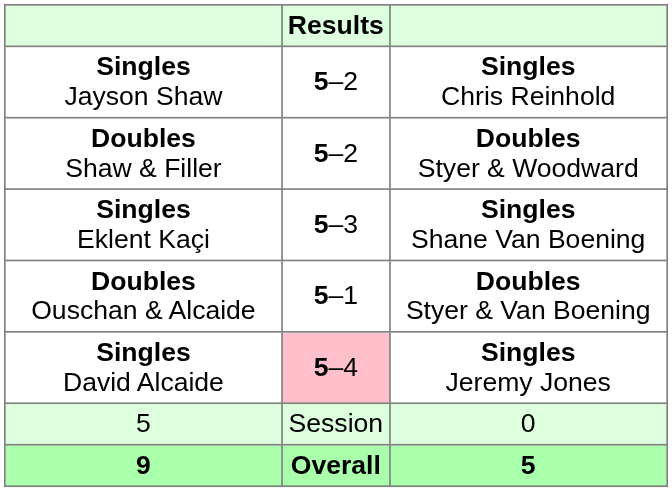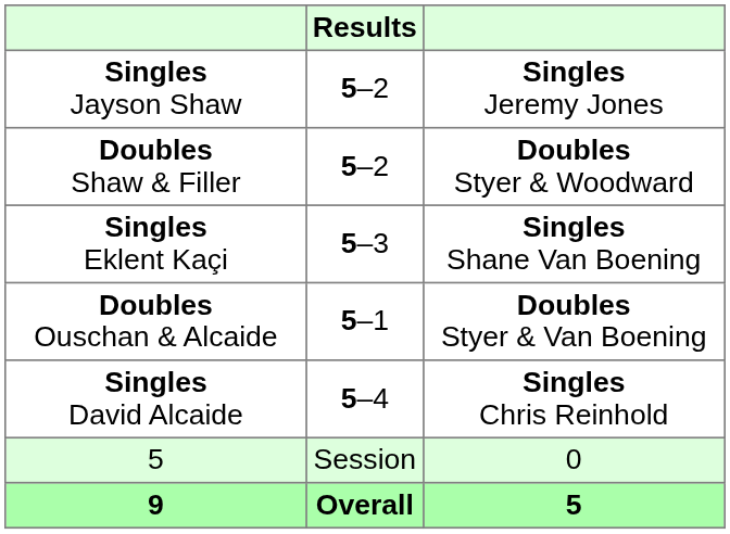 <table border="1" cellpadding="3" style="border-collapse: collapse;">
 <tr bgcolor="#ddffdd">
 <th width="160"></th>
 <th>Results</th>
 <th width="160"></th>
 </tr>
 <tr>
 <td align="center"><strong>Singles</strong><br>Jayson Shaw</td>
 <td align="center"><strong>5</strong>–2</td>
-<td align="center"><strong>Singles</strong><br>Chris Reinhold</td>
+<td align="center"><strong>Singles</strong><br>Jeremy Jones</td>
 </tr>
 <tr>
 <td align="center"><strong>Doubles</strong><br>Shaw & Filler</td>
 <td align="center"><strong>5</strong>–2</td>
 <td align="center"><strong>Doubles</strong><br>Styer & Woodward</td>
 </tr>
 <tr>
 <td align="center"><strong>Singles</strong><br>Eklent Kaçi</td>
 <td align="center"><strong>5</strong>–3</td>
 <td align="center"><strong>Singles</strong><br>Shane Van Boening</td>
 </tr>
 <tr>
 <td align="center"><strong>Doubles</strong><br>Ouschan & Alcaide</td>
 <td align="center"><strong>5</strong>–1</td>
 <td align="center"><strong>Doubles</strong><br>Styer & Van Boening</td>
 </tr>
 <tr>
 <td align="center"><strong>Singles</strong><br>David Alcaide</td>
-<td align="center" style="background: pink;"><strong>5</strong>–4</td>
-<td align="center"><strong>Singles</strong><br>Jeremy Jones</td>
+<td align="center"><strong>5</strong>–4</td>
+<td align="center"><strong>Singles</strong><br>Chris Reinhold</td>
 </tr>
 <tr bgcolor="#ddffdd">
 <td align="center">5</td>
 <td align="center">Session</td>
 <td align="center">0</td>
 </tr>
 <tr bgcolor="#aaffaa">
 <th align="center">9</th>
 <th align="center">Overall</th>
 <th align="center">5</th>
 </tr>
 </table>
